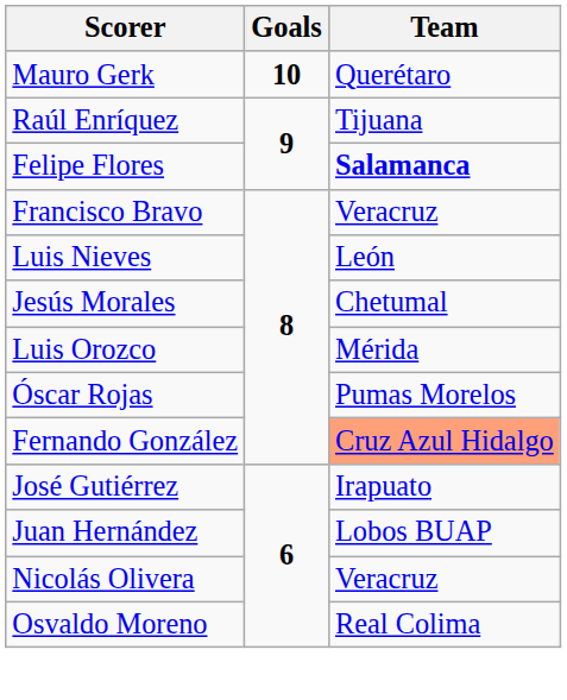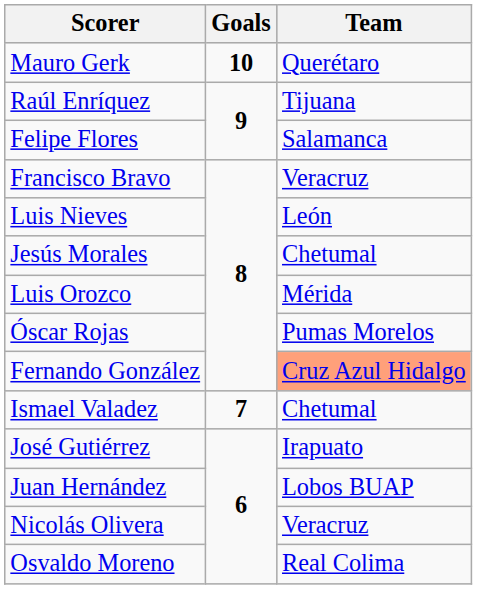 <table class="wikitable">
 <tr>
 <th>Scorer</th>
 <th>Goals</th>
 <th>Team</th>
 </tr>
 <tr>
 <td> <a href='#'>Mauro Gerk</a></td>
 <td rowspan="1" align=center><strong>10</strong></td>
 <td><a href='#'>Querétaro</a></td>
 </tr>
 <tr>
 <td> <a href='#'>Raúl Enríquez</a></td>
 <td rowspan="2" align=center><strong>9</strong></td>
 <td><a href='#'>Tijuana</a></td>
 </tr>
 <tr>
 <td> <a href='#'>Felipe Flores</a></td>
-<td><strong><a href='#'>Salamanca</a></strong></td>
+<td><a href='#'>Salamanca</a></td>
 </tr>
 <tr>
 <td> <a href='#'>Francisco Bravo</a></td>
 <td rowspan="6" align=center><strong>8</strong></td>
 <td><a href='#'>Veracruz</a></td>
 </tr>
 <tr>
 <td> <a href='#'>Luis Nieves</a></td>
 <td><a href='#'>León</a></td>
 </tr>
 <tr>
 <td> <a href='#'>Jesús Morales</a></td>
 <td><a href='#'>Chetumal</a></td>
 </tr>
 <tr>
 <td> <a href='#'>Luis Orozco</a></td>
 <td><a href='#'>Mérida</a></td>
 </tr>
 <tr>
 <td> <a href='#'>Óscar Rojas</a></td>
 <td><a href='#'>Pumas Morelos</a></td>
 </tr>
 <tr>
 <td> <a href='#'>Fernando González</a></td>
 <td style="background: lightsalmon;"><a href='#'>Cruz Azul Hidalgo</a></td>
 </tr>
 <tr>
+<td> <a href='#'>Ismael Valadez</a></td>
+<td rowspan="1" align=center><strong>7</strong></td>
+<td><a href='#'>Chetumal</a></td>
+</tr>
+<tr>
 <td> <a href='#'>José Gutiérrez</a></td>
 <td rowspan="4" align=center><strong>6</strong></td>
 <td><a href='#'>Irapuato</a></td>
 </tr>
 <tr>
 <td> <a href='#'>Juan Hernández</a></td>
 <td><a href='#'>Lobos BUAP</a></td>
 </tr>
 <tr>
 <td> <a href='#'>Nicolás Olivera</a></td>
 <td><a href='#'>Veracruz</a></td>
 </tr>
 <tr>
 <td> <a href='#'>Osvaldo Moreno</a></td>
 <td><a href='#'>Real Colima</a></td>
 </tr>
 </table>
